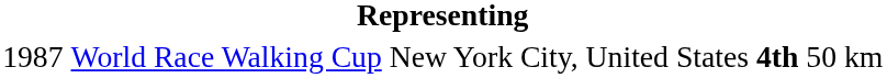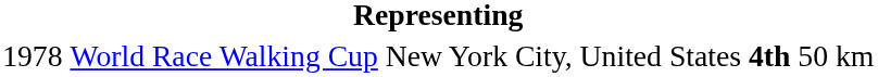 <table>
 <tr>
 <th colspan="5">Representing </th>
 </tr>
 <tr>
-<td>1987</td>
+<td>1978</td>
 <td><a href='#'>World Race Walking Cup</a></td>
 <td>New York City, United States</td>
 <td><strong>4th</strong></td>
 <td>50 km</td>
 </tr>
 </table>
